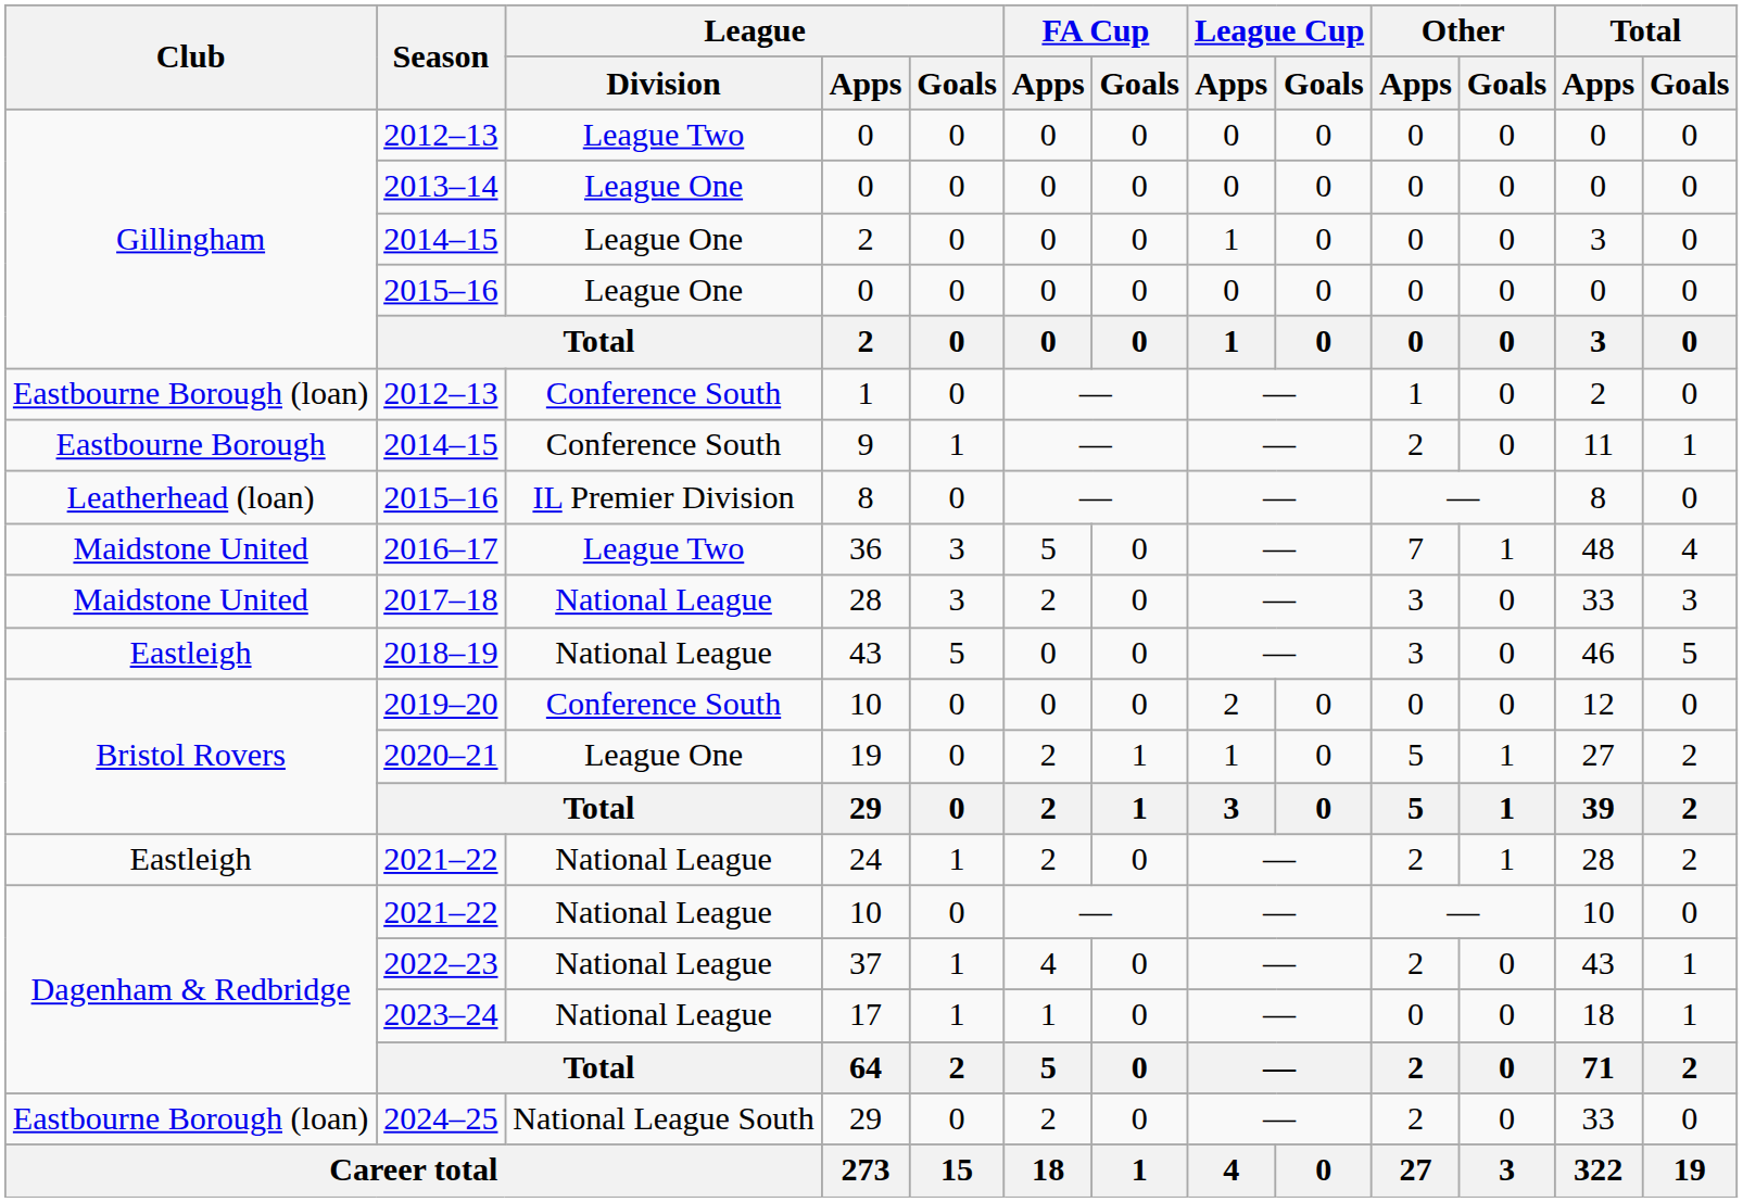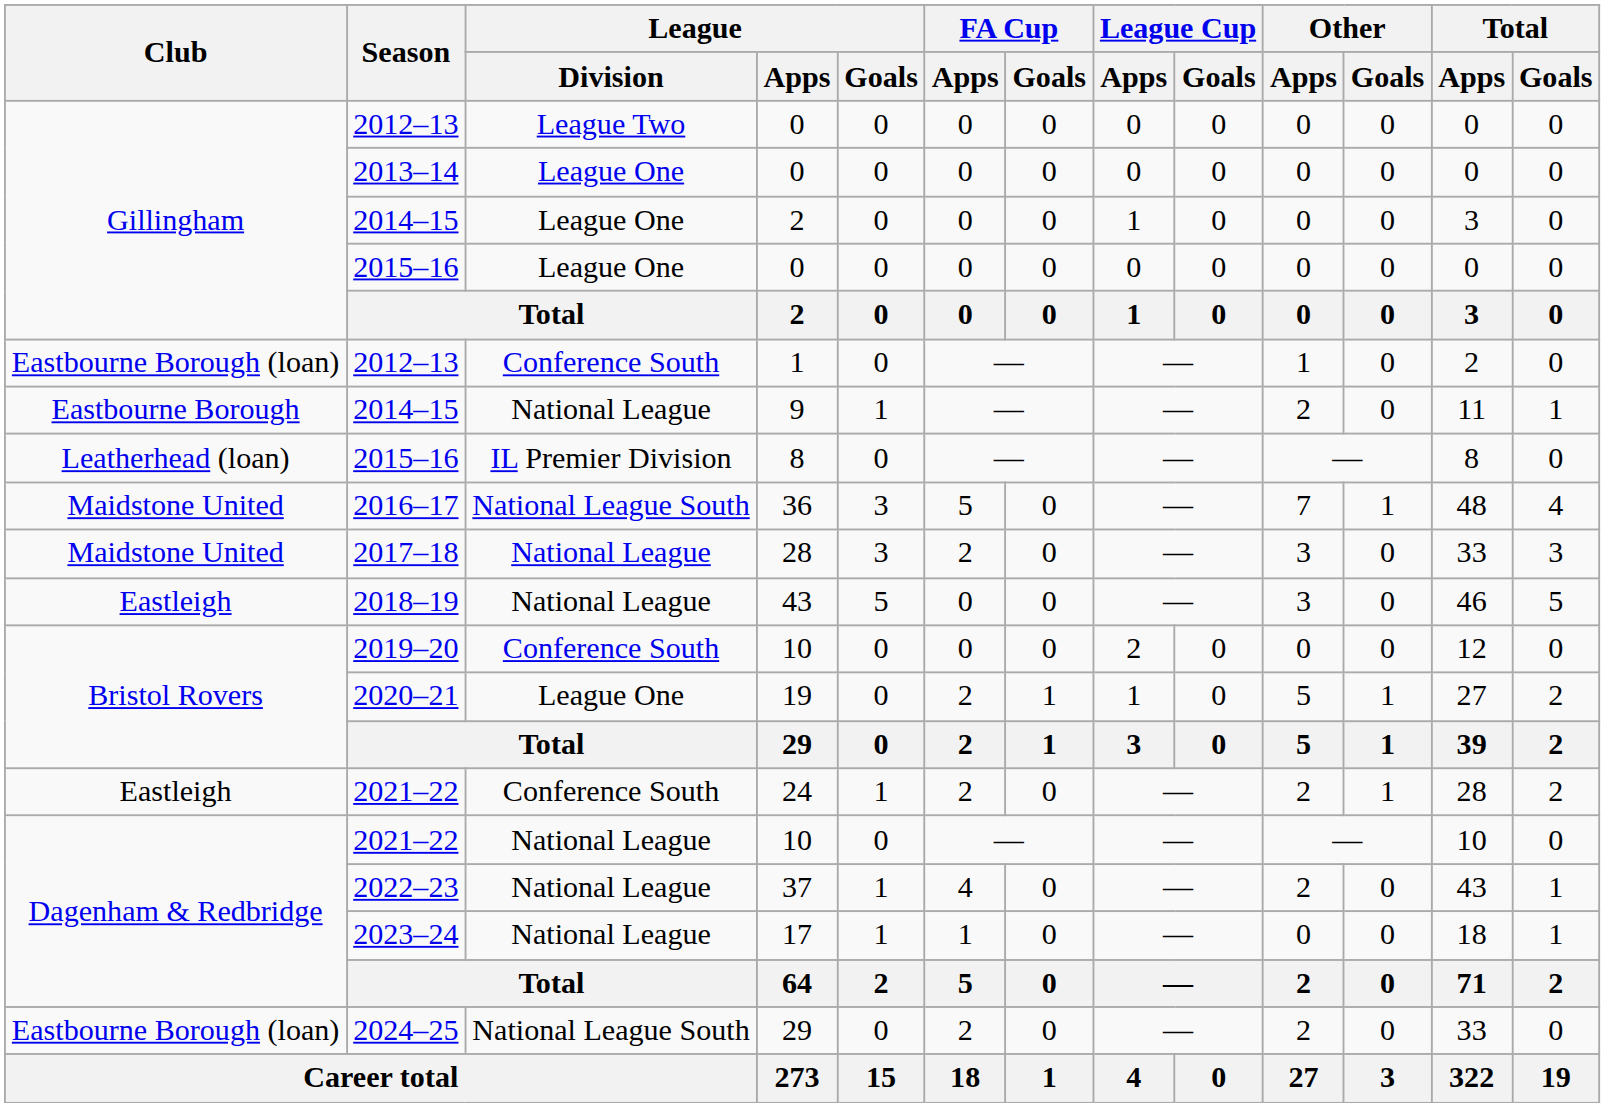 <table class="wikitable" style="text-align:center">
 <tr>
 <th rowspan="2">Club</th>
 <th rowspan="2">Season</th>
 <th colspan="3">League</th>
 <th colspan="2"><a href='#'>FA Cup</a></th>
 <th colspan="2"><a href='#'>League Cup</a></th>
 <th colspan="2">Other</th>
 <th colspan="2">Total</th>
 </tr>
 <tr>
 <th>Division</th>
 <th>Apps</th>
 <th>Goals</th>
 <th>Apps</th>
 <th>Goals</th>
 <th>Apps</th>
 <th>Goals</th>
 <th>Apps</th>
 <th>Goals</th>
 <th>Apps</th>
 <th>Goals</th>
 </tr>
 <tr>
 <td rowspan="5"><a href='#'>Gillingham</a></td>
 <td><a href='#'>2012–13</a></td>
 <td><a href='#'>League Two</a></td>
 <td>0</td>
 <td>0</td>
 <td>0</td>
 <td>0</td>
 <td>0</td>
 <td>0</td>
 <td>0</td>
 <td>0</td>
 <td>0</td>
 <td>0</td>
 </tr>
 <tr>
 <td><a href='#'>2013–14</a></td>
 <td><a href='#'>League One</a></td>
 <td>0</td>
 <td>0</td>
 <td>0</td>
 <td>0</td>
 <td>0</td>
 <td>0</td>
 <td>0</td>
 <td>0</td>
 <td>0</td>
 <td>0</td>
 </tr>
 <tr>
 <td><a href='#'>2014–15</a></td>
 <td>League One</td>
 <td>2</td>
 <td>0</td>
 <td>0</td>
 <td>0</td>
 <td>1</td>
 <td>0</td>
 <td>0</td>
 <td>0</td>
 <td>3</td>
 <td>0</td>
 </tr>
 <tr>
 <td><a href='#'>2015–16</a></td>
 <td>League One</td>
 <td>0</td>
 <td>0</td>
 <td>0</td>
 <td>0</td>
 <td>0</td>
 <td>0</td>
 <td>0</td>
 <td>0</td>
 <td>0</td>
 <td>0</td>
 </tr>
 <tr>
 <th colspan="2">Total</th>
 <th>2</th>
 <th>0</th>
 <th>0</th>
 <th>0</th>
 <th>1</th>
 <th>0</th>
 <th>0</th>
 <th>0</th>
 <th>3</th>
 <th>0</th>
 </tr>
 <tr>
 <td><a href='#'>Eastbourne Borough</a> (loan)</td>
 <td><a href='#'>2012–13</a></td>
 <td><a href='#'>Conference South</a></td>
 <td>1</td>
 <td>0</td>
 <td colspan="2">—</td>
 <td colspan="2">—</td>
 <td>1</td>
 <td>0</td>
 <td>2</td>
 <td>0</td>
 </tr>
 <tr>
 <td><a href='#'>Eastbourne Borough</a></td>
 <td><a href='#'>2014–15</a></td>
-<td>Conference South</td>
+<td>National League</td>
 <td>9</td>
 <td>1</td>
 <td colspan="2">—</td>
 <td colspan="2">—</td>
 <td>2</td>
 <td>0</td>
 <td>11</td>
 <td>1</td>
 </tr>
 <tr>
 <td><a href='#'>Leatherhead</a> (loan)</td>
 <td><a href='#'>2015–16</a></td>
 <td><a href='#'>IL</a> Premier Division</td>
 <td>8</td>
 <td>0</td>
 <td colspan="2">—</td>
 <td colspan="2">—</td>
 <td colspan="2">—</td>
 <td>8</td>
 <td>0</td>
 </tr>
 <tr>
 <td><a href='#'>Maidstone United</a></td>
 <td><a href='#'>2016–17</a></td>
-<td><a href='#'>League Two</a></td>
+<td><a href='#'>National League South</a></td>
 <td>36</td>
 <td>3</td>
 <td>5</td>
 <td>0</td>
 <td colspan="2">—</td>
 <td>7</td>
 <td>1</td>
 <td>48</td>
 <td>4</td>
 </tr>
 <tr>
 <td><a href='#'>Maidstone United</a></td>
 <td><a href='#'>2017–18</a></td>
 <td><a href='#'>National League</a></td>
 <td>28</td>
 <td>3</td>
 <td>2</td>
 <td>0</td>
 <td colspan="2">—</td>
 <td>3</td>
 <td>0</td>
 <td>33</td>
 <td>3</td>
 </tr>
 <tr>
 <td><a href='#'>Eastleigh</a></td>
 <td><a href='#'>2018–19</a></td>
 <td>National League</td>
 <td>43</td>
 <td>5</td>
 <td>0</td>
 <td>0</td>
 <td colspan="2">—</td>
 <td>3</td>
 <td>0</td>
 <td>46</td>
 <td>5</td>
 </tr>
 <tr>
 <td rowspan="3"><a href='#'>Bristol Rovers</a></td>
 <td><a href='#'>2019–20</a></td>
 <td><a href='#'>Conference South</a></td>
 <td>10</td>
 <td>0</td>
 <td>0</td>
 <td>0</td>
 <td>2</td>
 <td>0</td>
 <td>0</td>
 <td>0</td>
 <td>12</td>
 <td>0</td>
 </tr>
 <tr>
 <td><a href='#'>2020–21</a></td>
 <td>League One</td>
 <td>19</td>
 <td>0</td>
 <td>2</td>
 <td>1</td>
 <td>1</td>
 <td>0</td>
 <td>5</td>
 <td>1</td>
 <td>27</td>
 <td>2</td>
 </tr>
 <tr>
 <th colspan="2">Total</th>
 <th>29</th>
 <th>0</th>
 <th>2</th>
 <th>1</th>
 <th>3</th>
 <th>0</th>
 <th>5</th>
 <th>1</th>
 <th>39</th>
 <th>2</th>
 </tr>
 <tr>
 <td>Eastleigh</td>
 <td><a href='#'>2021–22</a></td>
-<td>National League</td>
+<td>Conference South</td>
 <td>24</td>
 <td>1</td>
 <td>2</td>
 <td>0</td>
 <td colspan="2">—</td>
 <td>2</td>
 <td>1</td>
 <td>28</td>
 <td>2</td>
 </tr>
 <tr>
 <td rowspan="4"><a href='#'>Dagenham & Redbridge</a></td>
 <td><a href='#'>2021–22</a></td>
 <td>National League</td>
 <td>10</td>
 <td>0</td>
 <td colspan="2">—</td>
 <td colspan="2">—</td>
 <td colspan="2">—</td>
 <td>10</td>
 <td>0</td>
 </tr>
 <tr>
 <td><a href='#'>2022–23</a></td>
 <td>National League</td>
 <td>37</td>
 <td>1</td>
 <td>4</td>
 <td>0</td>
 <td colspan="2">—</td>
 <td>2</td>
 <td>0</td>
 <td>43</td>
 <td>1</td>
 </tr>
 <tr>
 <td><a href='#'>2023–24</a></td>
 <td>National League</td>
 <td>17</td>
 <td>1</td>
 <td>1</td>
 <td>0</td>
 <td colspan="2">—</td>
 <td>0</td>
 <td>0</td>
 <td>18</td>
 <td>1</td>
 </tr>
 <tr>
 <th colspan="2">Total</th>
 <th>64</th>
 <th>2</th>
 <th>5</th>
 <th>0</th>
 <th colspan="2">—</th>
 <th>2</th>
 <th>0</th>
 <th>71</th>
 <th>2</th>
 </tr>
 <tr>
 <td><a href='#'>Eastbourne Borough</a> (loan)</td>
 <td><a href='#'>2024–25</a></td>
 <td>National League South</td>
 <td>29</td>
 <td>0</td>
 <td>2</td>
 <td>0</td>
 <td colspan="2">—</td>
 <td>2</td>
 <td>0</td>
 <td>33</td>
 <td>0</td>
 </tr>
 <tr>
 <th colspan="3">Career total</th>
 <th>273</th>
 <th>15</th>
 <th>18</th>
 <th>1</th>
 <th>4</th>
 <th>0</th>
 <th>27</th>
 <th>3</th>
 <th>322</th>
 <th>19</th>
 </tr>
 </table>
